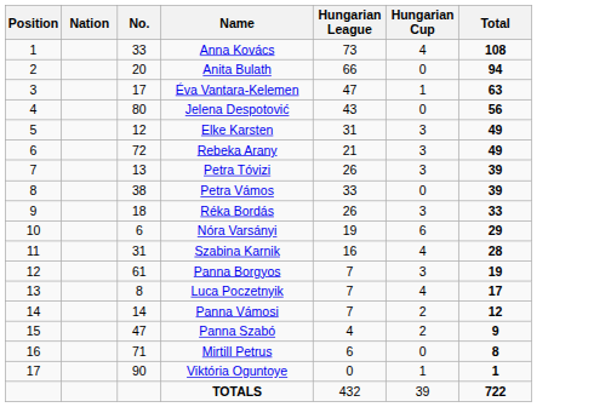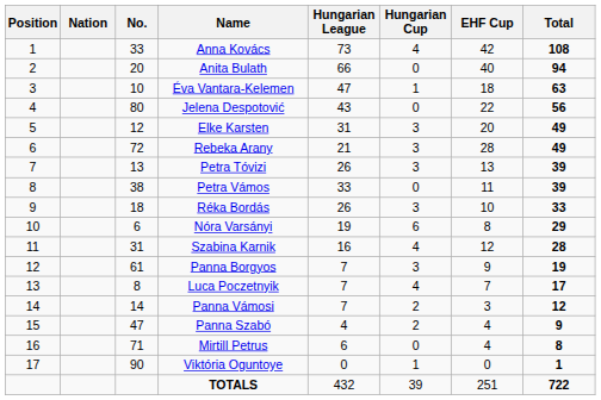 <table class="wikitable" style="font-size: 95%; text-align: center;">
 <tr>
 <th width=60>Position</th>
 <th width=60>Nation</th>
 <th width=45>No.</th>
 <th width=175>Name</th>
 <th width=80>Hungarian League</th>
 <th width=80>Hungarian Cup</th>
+<th width=80>EHF Cup</th>
 <th width=80>Total</th>
 </tr>
 <tr>
 <td>1</td>
 <td></td>
 <td>33</td>
 <td><a href='#'>Anna Kovács</a></td>
 <td>73</td>
 <td>4</td>
+<td>42</td>
 <td><strong>108</strong></td>
 </tr>
 <tr>
 <td>2</td>
 <td></td>
 <td>20</td>
 <td><a href='#'>Anita Bulath</a></td>
 <td>66</td>
 <td>0</td>
+<td>40</td>
 <td><strong>94</strong></td>
 </tr>
 <tr>
 <td>3</td>
 <td></td>
-<td>17</td>
+<td>10</td>
 <td><a href='#'>Éva Vantara-Kelemen</a></td>
 <td>47</td>
 <td>1</td>
+<td>18</td>
 <td><strong>63</strong></td>
 </tr>
 <tr>
 <td>4</td>
 <td></td>
 <td>80</td>
 <td><a href='#'>Jelena Despotović</a></td>
 <td>43</td>
 <td>0</td>
+<td>22</td>
 <td><strong>56</strong></td>
 </tr>
 <tr>
 <td>5</td>
 <td></td>
 <td>12</td>
 <td><a href='#'>Elke Karsten</a></td>
 <td>31</td>
 <td>3</td>
+<td>20</td>
 <td><strong>49</strong></td>
 </tr>
 <tr>
 <td>6</td>
 <td></td>
 <td>72</td>
 <td><a href='#'>Rebeka Arany</a></td>
 <td>21</td>
 <td>3</td>
+<td>28</td>
 <td><strong>49</strong></td>
 </tr>
 <tr>
 <td>7</td>
 <td></td>
 <td>13</td>
 <td><a href='#'>Petra Tóvizi</a></td>
 <td>26</td>
 <td>3</td>
+<td>13</td>
 <td><strong>39</strong></td>
 </tr>
 <tr>
 <td>8</td>
 <td></td>
 <td>38</td>
 <td><a href='#'>Petra Vámos</a></td>
 <td>33</td>
 <td>0</td>
+<td>11</td>
 <td><strong>39</strong></td>
 </tr>
 <tr>
 <td>9</td>
 <td></td>
 <td>18</td>
 <td><a href='#'>Réka Bordás</a></td>
 <td>26</td>
 <td>3</td>
+<td>10</td>
 <td><strong>33</strong></td>
 </tr>
 <tr>
 <td>10</td>
 <td></td>
 <td>6</td>
 <td><a href='#'>Nóra Varsányi</a></td>
 <td>19</td>
 <td>6</td>
+<td>8</td>
 <td><strong>29</strong></td>
 </tr>
 <tr>
 <td>11</td>
 <td></td>
 <td>31</td>
 <td><a href='#'>Szabina Karnik</a></td>
 <td>16</td>
 <td>4</td>
+<td>12</td>
 <td><strong>28</strong></td>
 </tr>
 <tr>
 <td>12</td>
 <td></td>
 <td>61</td>
 <td><a href='#'>Panna Borgyos</a></td>
 <td>7</td>
 <td>3</td>
+<td>9</td>
 <td><strong>19</strong></td>
 </tr>
 <tr>
 <td>13</td>
 <td></td>
 <td>8</td>
 <td><a href='#'>Luca Poczetnyik</a></td>
 <td>7</td>
 <td>4</td>
+<td>7</td>
 <td><strong>17</strong></td>
 </tr>
 <tr>
 <td>14</td>
 <td></td>
 <td>14</td>
 <td><a href='#'>Panna Vámosi</a></td>
 <td>7</td>
 <td>2</td>
+<td>3</td>
 <td><strong>12</strong></td>
 </tr>
 <tr>
 <td>15</td>
 <td></td>
 <td>47</td>
 <td><a href='#'>Panna Szabó</a></td>
 <td>4</td>
 <td>2</td>
+<td>4</td>
 <td><strong>9</strong></td>
 </tr>
 <tr>
 <td>16</td>
 <td></td>
 <td>71</td>
 <td><a href='#'>Mirtill Petrus</a></td>
 <td>6</td>
 <td>0</td>
+<td>4</td>
 <td><strong>8</strong></td>
 </tr>
 <tr>
 <td>17</td>
 <td></td>
 <td>90</td>
 <td><a href='#'>Viktória Oguntoye</a></td>
 <td>0</td>
 <td>1</td>
+<td>0</td>
 <td><strong>1</strong></td>
 </tr>
 <tr>
 <td></td>
 <td></td>
 <td></td>
 <td><strong>TOTALS</strong></td>
 <td>432</td>
 <td>39</td>
+<td>251</td>
 <td><strong>722</strong></td>
 </tr>
 </table>
